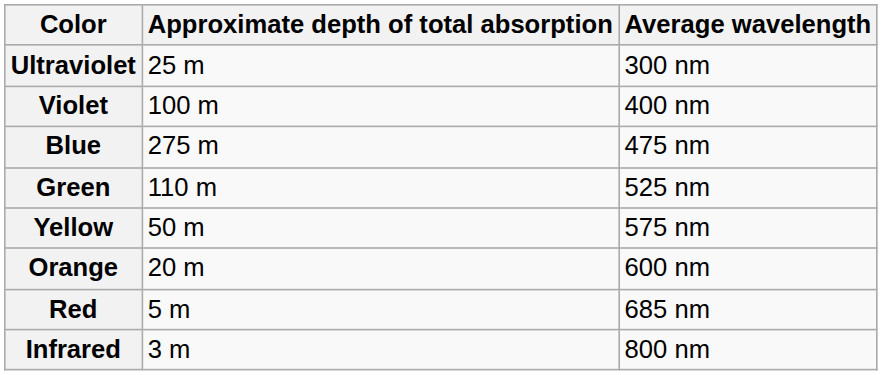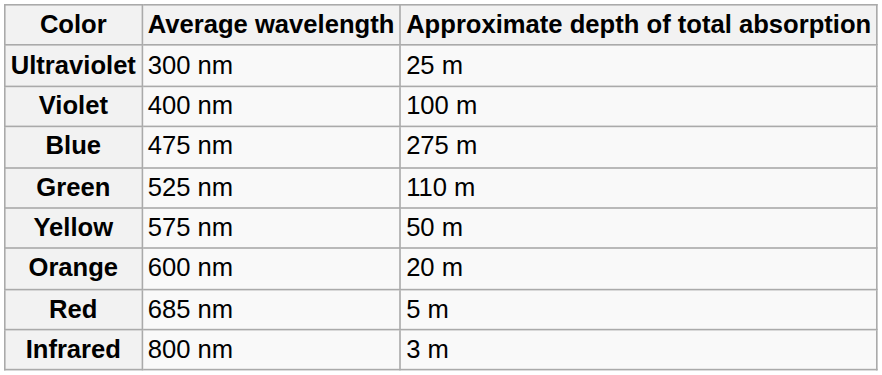 <table class = "wikitable plainrowheaders">
 <tr>
 <th scope="col">Color</th>
+<th scope="col">Average wavelength</th>
 <th scope="col">Approximate depth of total absorption</th>
-<th scope="col">Average wavelength</th>
 </tr>
 <tr>
 <th scope="row">Ultraviolet</th>
+<td>300 nm</td>
 <td>25 m</td>
-<td>300 nm</td>
 </tr>
 <tr>
 <th scope="row">Violet</th>
+<td>400 nm</td>
 <td>100 m</td>
-<td>400 nm</td>
 </tr>
 <tr>
 <th scope="row">Blue</th>
+<td>475 nm</td>
 <td>275 m</td>
-<td>475 nm</td>
 </tr>
 <tr>
 <th scope="row">Green</th>
+<td>525 nm</td>
 <td>110 m</td>
-<td>525 nm</td>
 </tr>
 <tr>
 <th scope="row">Yellow</th>
+<td>575 nm</td>
 <td>50 m</td>
-<td>575 nm</td>
 </tr>
 <tr>
 <th scope="row">Orange</th>
+<td>600 nm</td>
 <td>20 m</td>
-<td>600 nm</td>
 </tr>
 <tr>
 <th scope="row">Red</th>
+<td>685 nm</td>
 <td>5 m</td>
-<td>685 nm</td>
 </tr>
 <tr>
 <th scope="row">Infrared</th>
+<td>800 nm</td>
 <td>3 m</td>
-<td>800 nm</td>
 </tr>
 </table>
